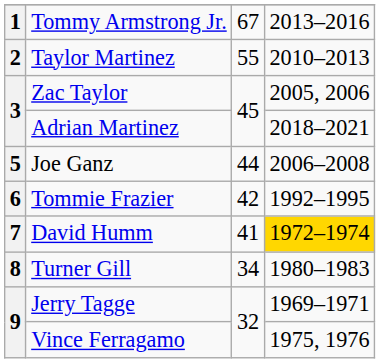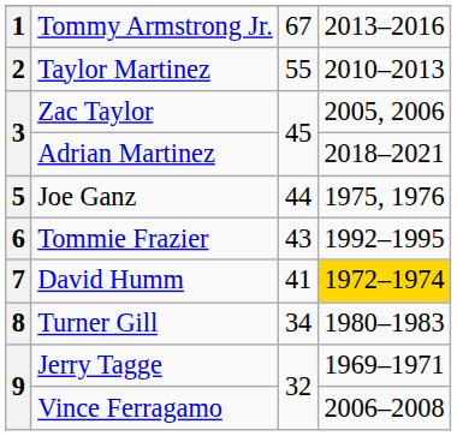 <table class=wikitable>
 <tr>
 </tr>
 <tr>
 <th>1</th>
 <td><a href='#'>Tommy Armstrong Jr.</a></td>
 <td>67</td>
 <td>2013–2016</td>
 </tr>
 <tr>
 <th>2</th>
 <td><a href='#'>Taylor Martinez</a></td>
 <td>55</td>
 <td>2010–2013</td>
 </tr>
 <tr>
 <th rowspan=2>3</th>
 <td><a href='#'>Zac Taylor</a></td>
 <td rowspan=2>45</td>
 <td>2005, 2006</td>
 </tr>
 <tr>
 <td><a href='#'>Adrian Martinez</a></td>
 <td>2018–2021</td>
 </tr>
 <tr>
 <th>5</th>
 <td>Joe Ganz</td>
 <td>44</td>
-<td>2006–2008</td>
+<td>1975, 1976</td>
 </tr>
 <tr>
 <th>6</th>
 <td><a href='#'>Tommie Frazier</a></td>
-<td>42</td>
+<td>43</td>
 <td>1992–1995</td>
 </tr>
 <tr>
 <th>7</th>
 <td><a href='#'>David Humm</a></td>
 <td>41</td>
 <td style="background: gold;">1972–1974</td>
 </tr>
 <tr>
 <th>8</th>
 <td><a href='#'>Turner Gill</a></td>
 <td>34</td>
 <td>1980–1983</td>
 </tr>
 <tr>
 <th rowspan=2>9</th>
 <td><a href='#'>Jerry Tagge</a></td>
 <td rowspan=2>32</td>
 <td>1969–1971</td>
 </tr>
 <tr>
 <td><a href='#'>Vince Ferragamo</a></td>
-<td>1975, 1976</td>
+<td>2006–2008</td>
 </tr>
 </table>
